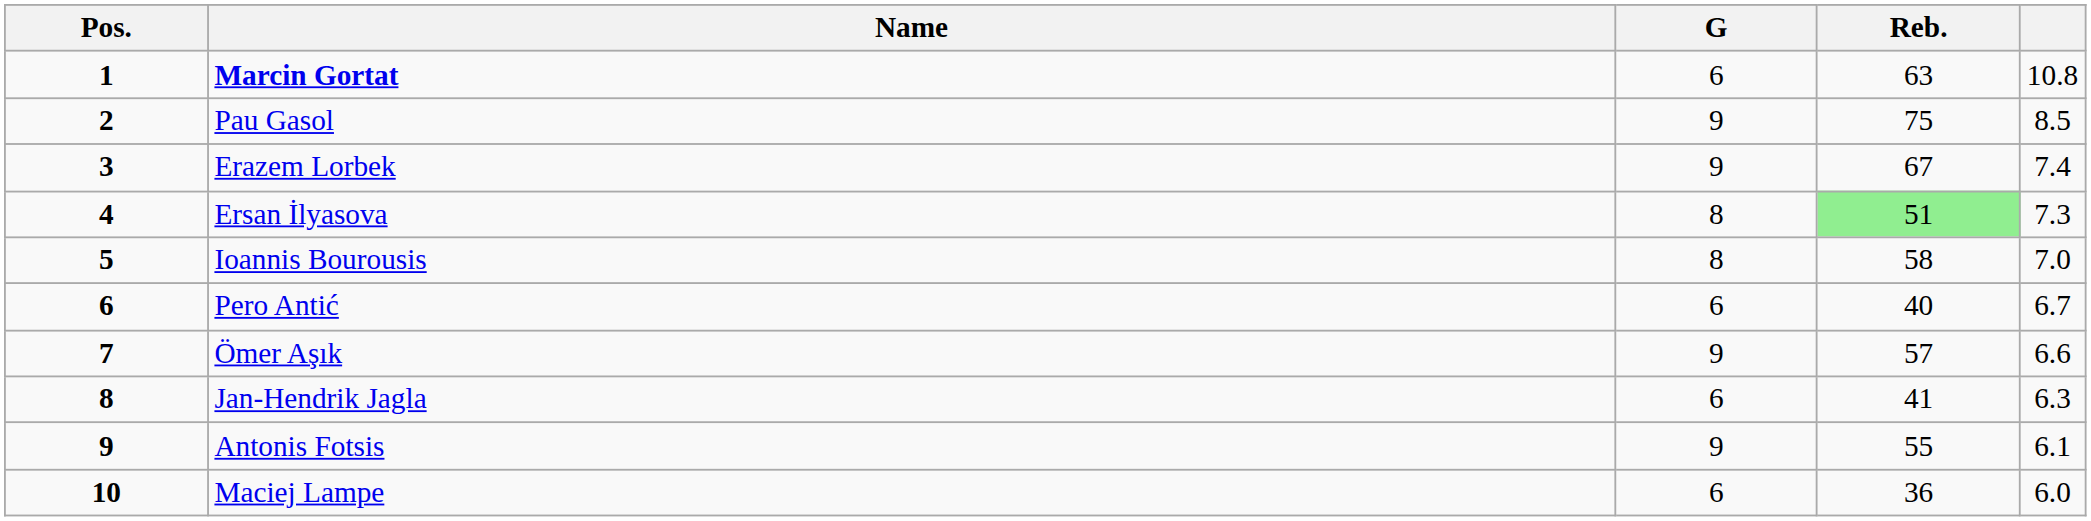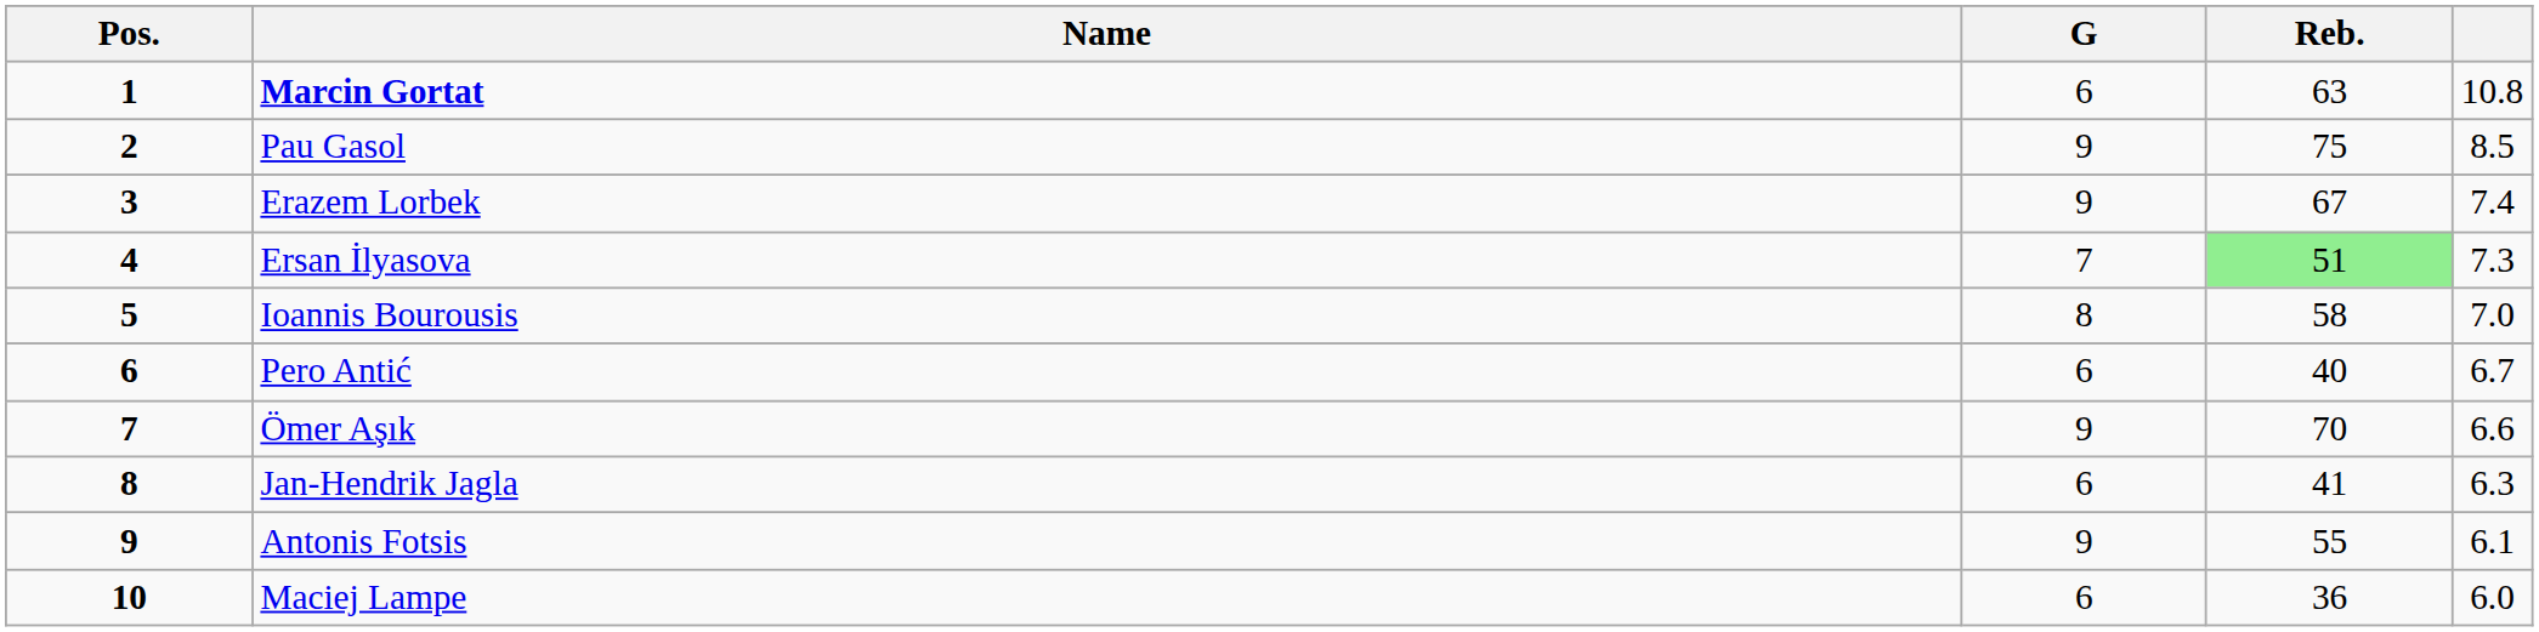 <table class=wikitable width="90%">
 <tr>
 <th width="10%">Pos.</th>
 <th width="70%">Name</th>
 <th width="10%">G</th>
 <th width="10%">Reb.</th>
 <th width="10%"></th>
 </tr>
 <tr align=center>
 <td><strong>1</strong></td>
 <td align=left> <strong><a href='#'>Marcin Gortat</a></strong></td>
 <td>6</td>
 <td>63</td>
 <td>10.8</td>
 </tr>
 <tr align=center>
 <td><strong>2</strong></td>
 <td align=left> <a href='#'>Pau Gasol</a></td>
 <td>9</td>
 <td>75</td>
 <td>8.5</td>
 </tr>
 <tr align=center>
 <td><strong>3</strong></td>
 <td align=left> <a href='#'>Erazem Lorbek</a></td>
 <td>9</td>
 <td>67</td>
 <td>7.4</td>
 </tr>
 <tr align=center>
 <td><strong>4</strong></td>
 <td align=left> <a href='#'>Ersan İlyasova</a></td>
-<td>8</td>
+<td>7</td>
 <td style="background: lightgreen;">51</td>
 <td>7.3</td>
 </tr>
 <tr align=center>
 <td><strong>5</strong></td>
 <td align=left> <a href='#'>Ioannis Bourousis</a></td>
 <td>8</td>
 <td>58</td>
 <td>7.0</td>
 </tr>
 <tr align=center>
 <td><strong>6</strong></td>
 <td align=left> <a href='#'>Pero Antić</a></td>
 <td>6</td>
 <td>40</td>
 <td>6.7</td>
 </tr>
 <tr align=center>
 <td><strong>7</strong></td>
 <td align=left> <a href='#'>Ömer Aşık</a></td>
 <td>9</td>
-<td>57</td>
+<td>70</td>
 <td>6.6</td>
 </tr>
 <tr align=center>
 <td><strong>8</strong></td>
 <td align=left> <a href='#'>Jan-Hendrik Jagla</a></td>
 <td>6</td>
 <td>41</td>
 <td>6.3</td>
 </tr>
 <tr align=center>
 <td><strong>9</strong></td>
 <td align=left> <a href='#'>Antonis Fotsis</a></td>
 <td>9</td>
 <td>55</td>
 <td>6.1</td>
 </tr>
 <tr align=center>
 <td><strong>10</strong></td>
 <td align=left> <a href='#'>Maciej Lampe</a></td>
 <td>6</td>
 <td>36</td>
 <td>6.0</td>
 </tr>
 </table>
